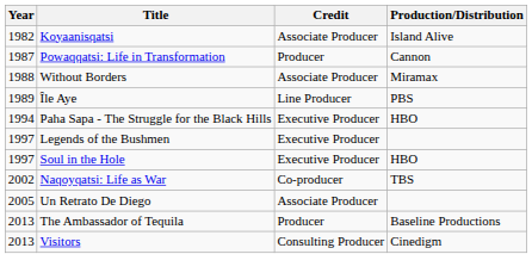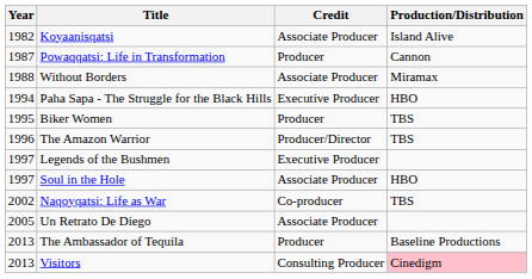 <table class="wikitable">
 <tr>
 <th>Year</th>
 <th>Title</th>
 <th>Credit</th>
 <th>Production/Distribution</th>
 </tr>
 <tr>
 <td>1982</td>
 <td><a href='#'>Koyaanisqatsi</a></td>
 <td>Associate Producer</td>
 <td>Island Alive</td>
 </tr>
 <tr>
 <td>1987</td>
 <td><a href='#'>Powaqqatsi: Life in Transformation</a></td>
 <td>Producer</td>
 <td>Cannon</td>
 </tr>
 <tr>
 <td>1988</td>
 <td>Without Borders</td>
 <td>Associate Producer</td>
 <td>Miramax</td>
 </tr>
 <tr>
-<td>1989</td>
-<td>Île Aye</td>
-<td>Line Producer</td>
-<td>PBS</td>
-</tr>
-<tr>
 <td>1994</td>
 <td>Paha Sapa - The Struggle for the Black Hills</td>
 <td>Executive Producer</td>
 <td>HBO</td>
+</tr>
+<tr>
+<td>1995</td>
+<td>Biker Women</td>
+<td>Producer</td>
+<td>TBS</td>
+</tr>
+<tr>
+<td>1996</td>
+<td>The Amazon Warrior</td>
+<td>Producer/Director</td>
+<td>TBS</td>
 </tr>
 <tr>
 <td>1997</td>
 <td>Legends of the Bushmen</td>
 <td>Executive Producer</td>
 <td></td>
 </tr>
 <tr>
 <td>1997</td>
 <td><a href='#'>Soul in the Hole</a></td>
-<td>Executive Producer</td>
+<td>Associate Producer</td>
 <td>HBO</td>
 </tr>
 <tr>
 <td>2002</td>
 <td><a href='#'>Naqoyqatsi: Life as War</a></td>
 <td>Co-producer</td>
 <td>TBS</td>
 </tr>
 <tr>
 <td>2005</td>
 <td>Un Retrato De Diego</td>
 <td>Associate Producer</td>
 <td></td>
 </tr>
 <tr>
 <td>2013</td>
 <td>The Ambassador of Tequila</td>
 <td>Producer</td>
 <td>Baseline Productions</td>
 </tr>
 <tr>
 <td>2013</td>
 <td><a href='#'>Visitors</a></td>
 <td>Consulting Producer</td>
-<td>Cinedigm</td>
+<td style="background: pink;">Cinedigm</td>
 </tr>
 </table>
